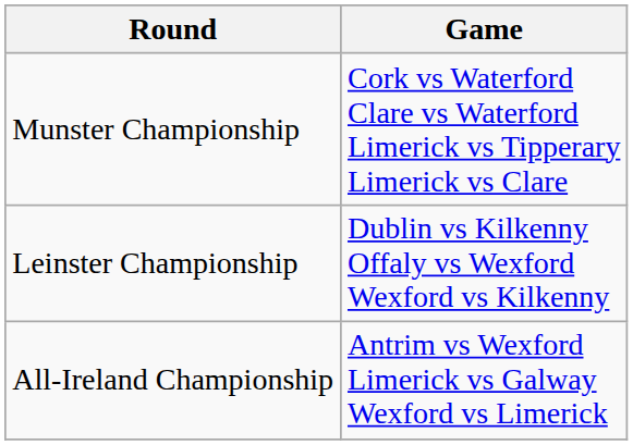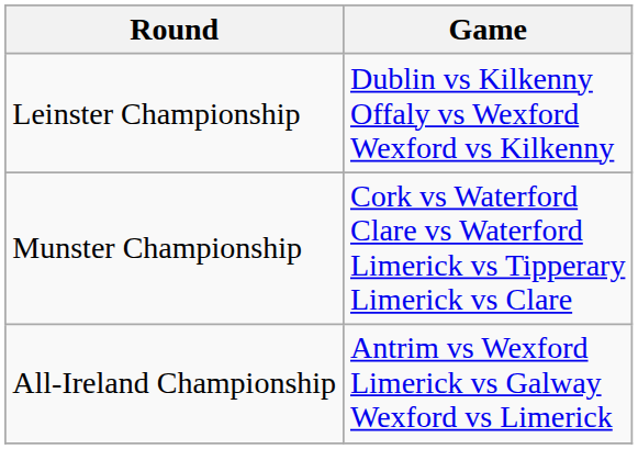 <table class="wikitable">
 <tr>
 <th>Round</th>
 <th>Game</th>
 </tr>
 <tr>
+<td>Leinster Championship</td>
+<td><a href='#'>Dublin vs Kilkenny</a><br> <a href='#'>Offaly vs Wexford</a> <br> <a href='#'>Wexford vs Kilkenny</a> <br></td>
+</tr>
+<tr>
 <td>Munster Championship</td>
 <td><a href='#'>Cork vs Waterford</a><br> <a href='#'>Clare vs Waterford</a><br> <a href='#'>Limerick vs Tipperary</a><br> <a href='#'>Limerick vs Clare</a></td>
-</tr>
-<tr>
-<td>Leinster Championship</td>
-<td><a href='#'>Dublin vs Kilkenny</a><br> <a href='#'>Offaly vs Wexford</a> <br> <a href='#'>Wexford vs Kilkenny</a> <br></td>
 </tr>
 <tr>
 <td>All-Ireland Championship</td>
 <td><a href='#'>Antrim vs Wexford</a><br><a href='#'>Limerick vs Galway</a><br><a href='#'>Wexford vs Limerick</a></td>
 </tr>
 </table>
